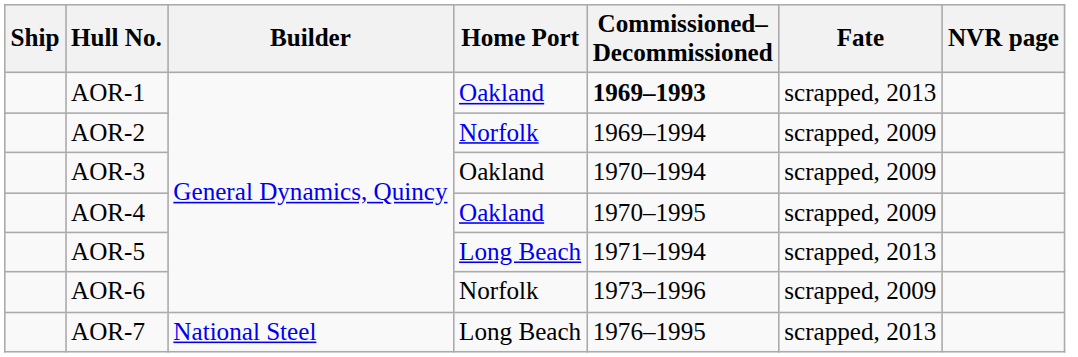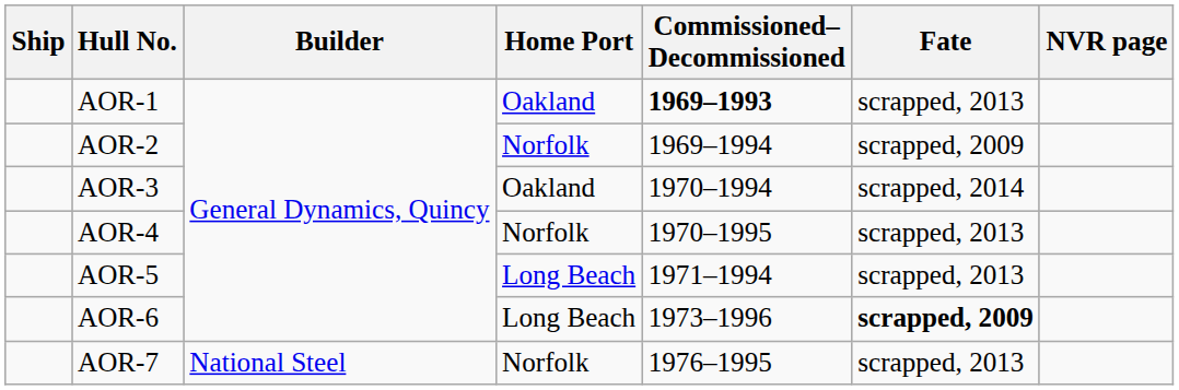 <table class="wikitable">
 <tr>
 <th>Ship</th>
 <th>Hull No.</th>
 <th>Builder</th>
 <th>Home Port</th>
 <th>Commissioned–<br>Decommissioned</th>
 <th>Fate</th>
 <th>NVR page</th>
 </tr>
 <tr>
 <td></td>
 <td>AOR-1</td>
 <td rowspan=6><a href='#'>General Dynamics, Quincy</a></td>
 <td><a href='#'>Oakland</a></td>
 <td><strong>1969–1993</strong></td>
 <td>scrapped, 2013</td>
 <td></td>
 </tr>
 <tr>
 <td></td>
 <td>AOR-2</td>
 <td><a href='#'>Norfolk</a></td>
 <td>1969–1994</td>
 <td>scrapped, 2009</td>
 <td></td>
 </tr>
 <tr>
 <td></td>
 <td>AOR-3</td>
 <td>Oakland</td>
 <td>1970–1994</td>
-<td>scrapped, 2009</td>
+<td>scrapped, 2014</td>
 <td></td>
 </tr>
 <tr>
 <td></td>
 <td>AOR-4</td>
-<td><a href='#'>Oakland</a></td>
+<td>Norfolk</td>
 <td>1970–1995</td>
-<td>scrapped, 2009</td>
+<td>scrapped, 2013</td>
 <td></td>
 </tr>
 <tr>
 <td></td>
 <td>AOR-5</td>
 <td><a href='#'>Long Beach</a></td>
 <td>1971–1994</td>
 <td>scrapped, 2013</td>
 <td></td>
 </tr>
 <tr>
 <td></td>
 <td>AOR-6</td>
-<td>Norfolk</td>
+<td>Long Beach</td>
 <td>1973–1996</td>
-<td>scrapped, 2009</td>
+<td><strong>scrapped, 2009</strong></td>
 <td></td>
 </tr>
 <tr>
 <td></td>
 <td>AOR-7</td>
 <td><a href='#'>National Steel</a></td>
-<td>Long Beach</td>
+<td>Norfolk</td>
 <td>1976–1995</td>
 <td>scrapped, 2013</td>
 <td></td>
 </tr>
 </table>
